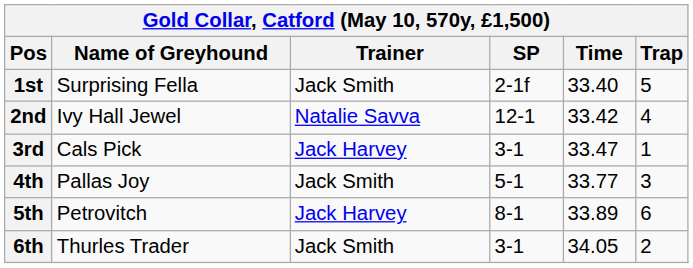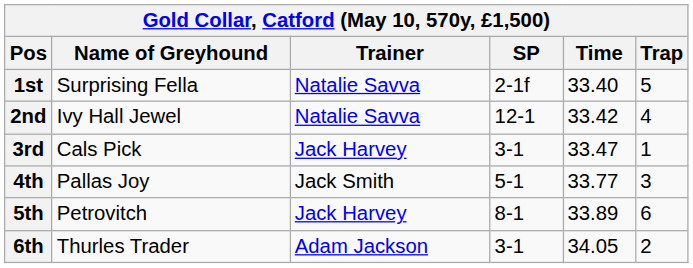 <table class="wikitable">
 <tr>
 <th colspan="6"><a href='#'>Gold Collar</a>, <a href='#'>Catford</a> (May 10, 570y, £1,500)</th>
 </tr>
 <tr>
 <th width=30>Pos</th>
 <th width=180>Name of Greyhound</th>
 <th width=150>Trainer</th>
 <th width=50>SP</th>
 <th width=50>Time</th>
 <th width=30>Trap</th>
 </tr>
 <tr>
 <th>1st</th>
 <td>Surprising Fella</td>
-<td>Jack Smith</td>
+<td><a href='#'>Natalie Savva</a></td>
 <td>2-1f</td>
 <td>33.40</td>
 <td>5</td>
 </tr>
 <tr>
 <th>2nd</th>
 <td>Ivy Hall Jewel</td>
 <td><a href='#'>Natalie Savva</a></td>
 <td>12-1</td>
 <td>33.42</td>
 <td>4</td>
 </tr>
 <tr>
 <th>3rd</th>
 <td>Cals Pick</td>
 <td><a href='#'>Jack Harvey</a></td>
 <td>3-1</td>
 <td>33.47</td>
 <td>1</td>
 </tr>
 <tr>
 <th>4th</th>
 <td>Pallas Joy</td>
 <td>Jack Smith</td>
 <td>5-1</td>
 <td>33.77</td>
 <td>3</td>
 </tr>
 <tr>
 <th>5th</th>
 <td>Petrovitch</td>
 <td><a href='#'>Jack Harvey</a></td>
 <td>8-1</td>
 <td>33.89</td>
 <td>6</td>
 </tr>
 <tr>
 <th>6th</th>
 <td>Thurles Trader</td>
-<td>Jack Smith</td>
+<td><a href='#'>Adam Jackson</a></td>
 <td>3-1</td>
 <td>34.05</td>
 <td>2</td>
 </tr>
 </table>
